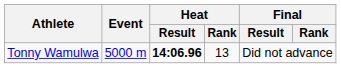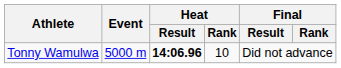 <table class=wikitable style="font-size:90%">
 <tr>
 <th rowspan="2">Athlete</th>
 <th rowspan="2">Event</th>
 <th colspan="2">Heat</th>
 <th colspan="2">Final</th>
 </tr>
 <tr style="font-size:95%">
 <th>Result</th>
 <th>Rank</th>
 <th>Result</th>
 <th>Rank</th>
 </tr>
 <tr align=center>
 <td align=left><a href='#'>Tonny Wamulwa</a></td>
 <td align=left><a href='#'>5000 m</a></td>
 <td><strong>14:06.96</strong></td>
-<td>13</td>
+<td>10</td>
 <td colspan=2>Did not advance</td>
 </tr>
 </table>
